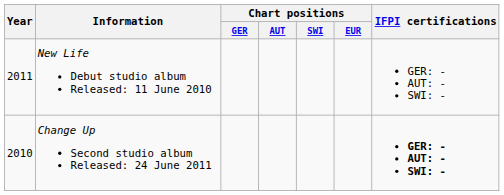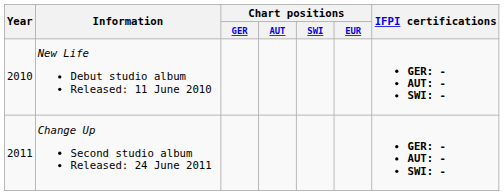 <table class="wikitable">
 <tr>
 <th align="center" rowspan="2">Year</th>
 <th width="220" align="center" rowspan="2">Information</th>
 <th align="center" colspan="4">Chart positions</th>
 <th align="center" rowspan="2"><a href='#'>IFPI</a> certifications</th>
 </tr>
 <tr>
 <th width="40"><small><a href='#'>GER</a></small><br></th>
 <th width="40"><small><a href='#'>AUT</a></small><br></th>
 <th width="40"><small><a href='#'>SWI</a></small><br></th>
 <th width="40"><small><a href='#'>EUR</a></small></th>
 </tr>
 <tr>
-<td align="center">2011</td>
+<td align="center">2010</td>
 <td align="left"><em>New Life</em><br><ul><li>Debut studio album</li><li>Released: 11 June 2010</li></ul></td>
 <td></td>
 <td></td>
 <td></td>
 <td></td>
-<td><br><ul><li>GER: -</li><li>AUT: -</li><li>SWI: -</li></ul></td>
+<td><strong><br><ul><li>GER: -</li><li>AUT: -</li><li>SWI: -</li></ul></strong></td>
 </tr>
 <tr>
-<td align="center">2010</td>
+<td align="center">2011</td>
 <td align="left"><em>Change Up</em><br><ul><li>Second studio album</li><li>Released: 24 June 2011</li></ul></td>
 <td></td>
 <td></td>
 <td></td>
 <td></td>
 <td><strong><br><ul><li>GER: -</li><li>AUT: -</li><li>SWI: -</li></ul></strong></td>
 </tr>
 </table>
